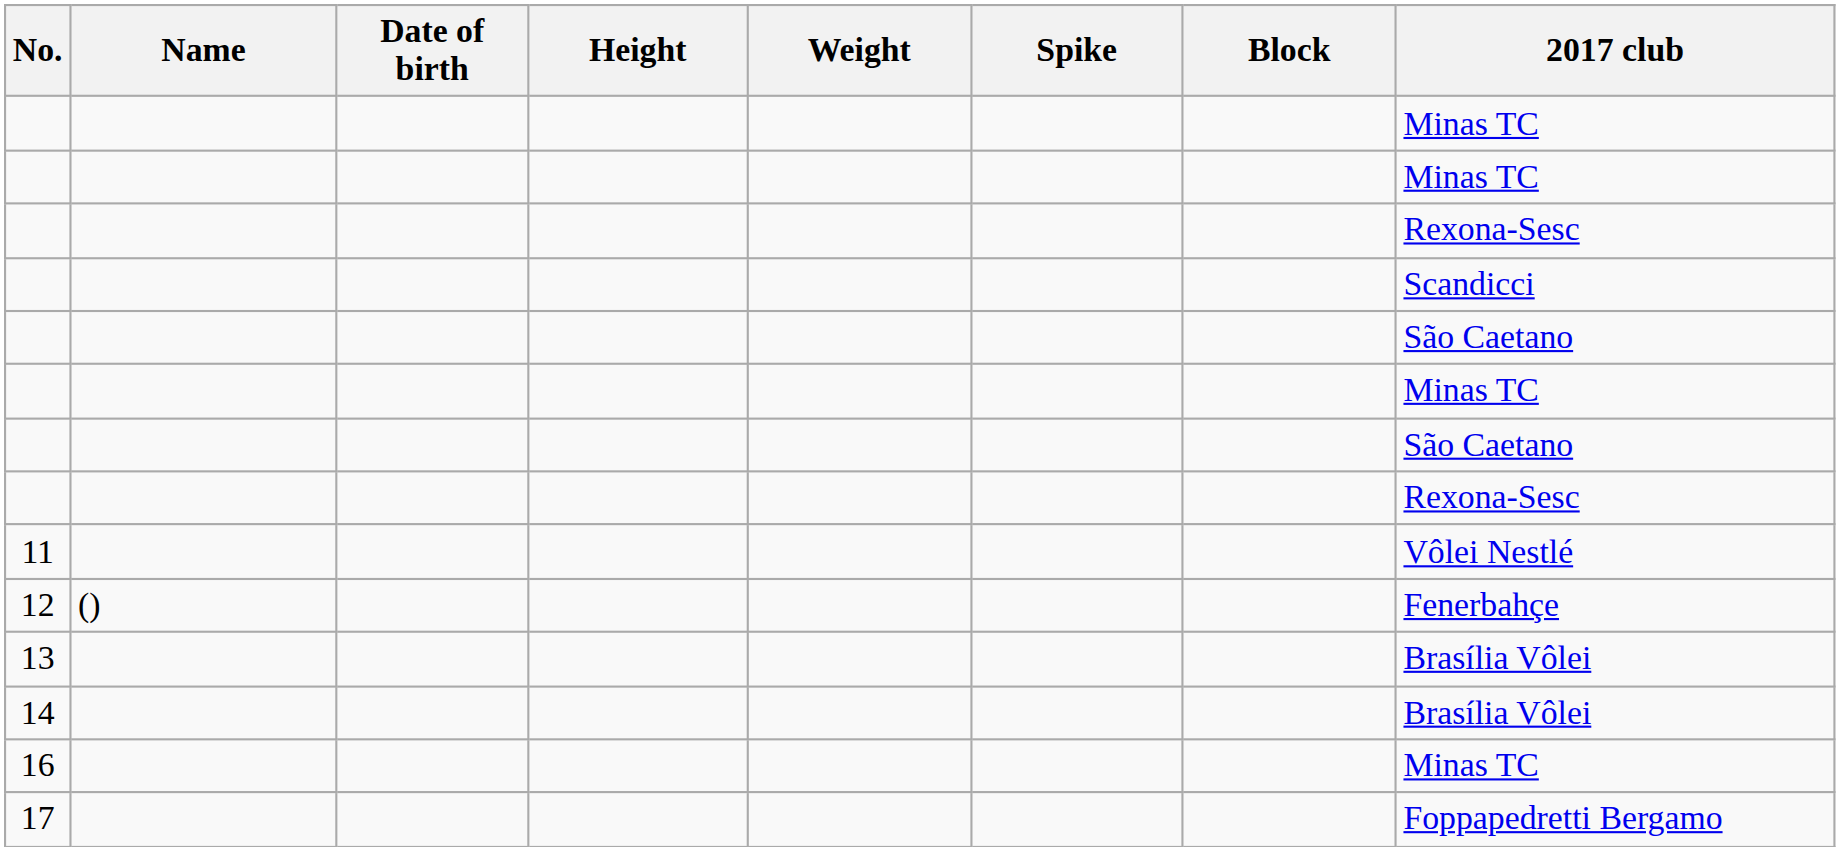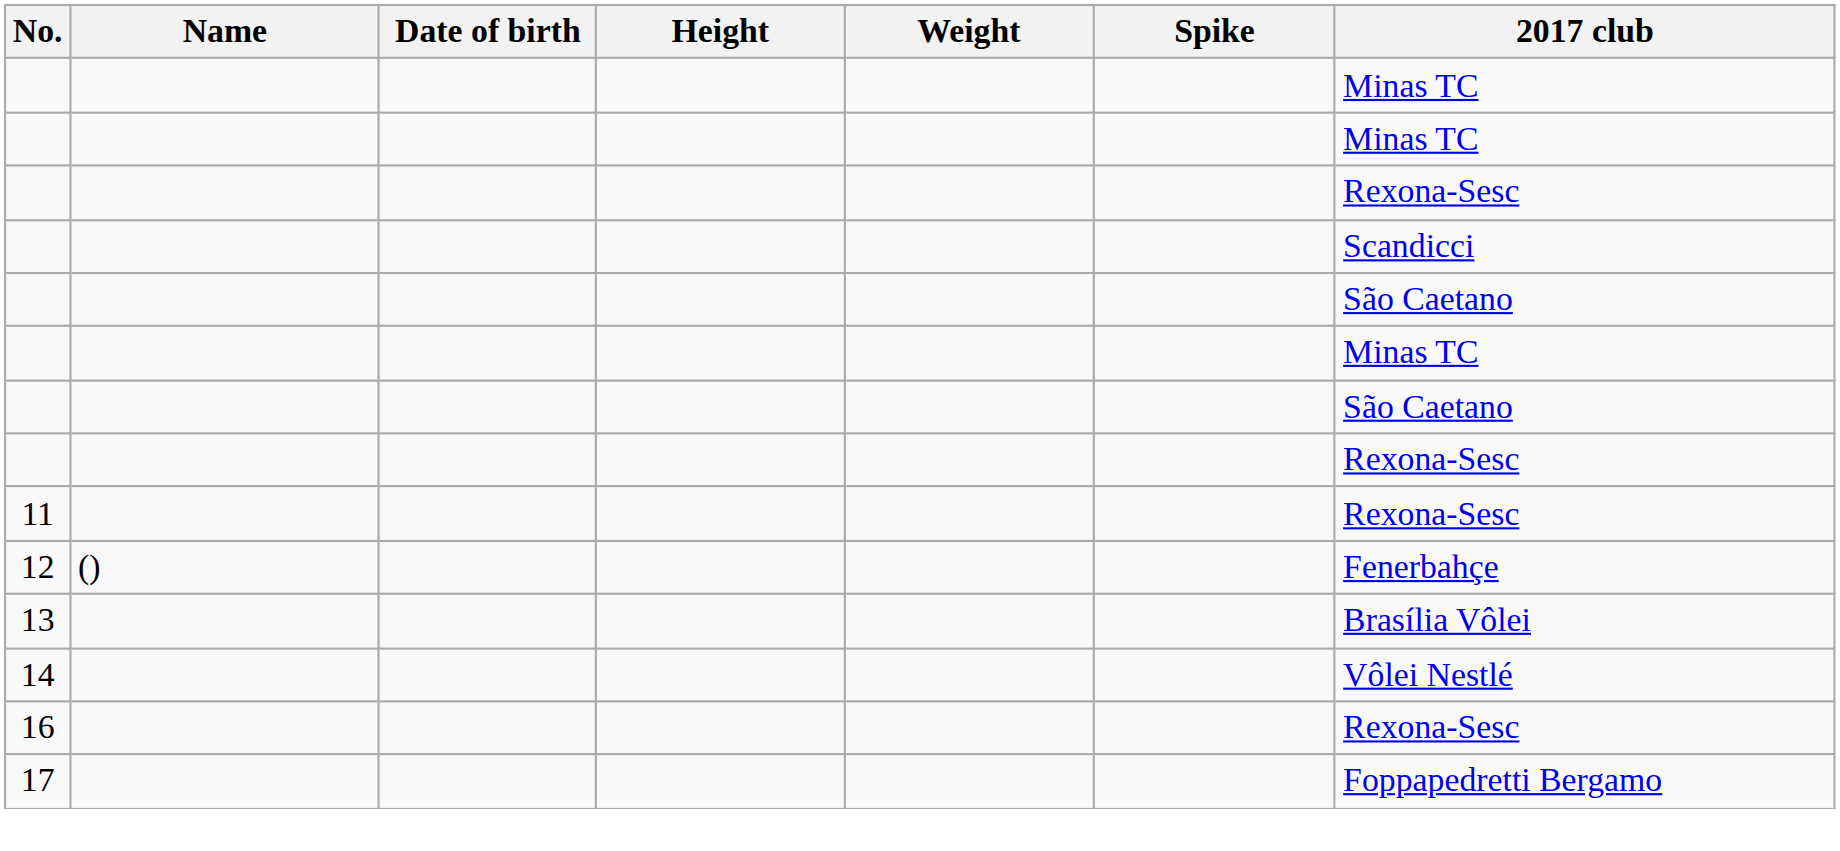 <table class="wikitable sortable" style="font-size:100%; text-align:center;">
 <tr>
 <th>No.</th>
 <th style="width:12em">Name</th>
 <th style="width:8em">Date of birth</th>
 <th style="width:9em">Height</th>
 <th style="width:9em">Weight</th>
 <th style="width:9em">Spike</th>
-<th style="width:9em">Block</th>
 <th style="width:19em">2017 club</th>
 </tr>
 <tr>
 <td></td>
 <td align=left></td>
 <td align=right></td>
-<td></td>
 <td></td>
 <td></td>
 <td></td>
 <td align=left> <a href='#'>Minas TC</a></td>
 </tr>
 <tr>
 <td></td>
 <td align=left></td>
 <td align=right></td>
 <td></td>
 <td></td>
 <td></td>
-<td></td>
 <td align=left> <a href='#'>Minas TC</a></td>
 </tr>
 <tr>
 <td></td>
 <td align=left></td>
 <td align=right></td>
-<td></td>
 <td></td>
 <td></td>
 <td></td>
 <td align=left> <a href='#'>Rexona-Sesc</a></td>
 </tr>
 <tr>
 <td></td>
 <td align=left></td>
 <td align=right></td>
 <td></td>
 <td></td>
 <td></td>
-<td></td>
 <td align=left> <a href='#'>Scandicci</a></td>
 </tr>
 <tr>
 <td></td>
 <td align=left></td>
 <td align=right></td>
-<td></td>
 <td></td>
 <td></td>
 <td></td>
 <td align=left> <a href='#'>São Caetano</a></td>
 </tr>
 <tr>
 <td></td>
 <td align=left></td>
 <td align=right></td>
 <td></td>
 <td></td>
 <td></td>
-<td></td>
 <td align=left> <a href='#'>Minas TC</a></td>
 </tr>
 <tr>
 <td></td>
 <td align=left></td>
 <td align=right></td>
-<td></td>
 <td></td>
 <td></td>
 <td></td>
 <td align=left> <a href='#'>São Caetano</a></td>
 </tr>
 <tr>
 <td></td>
 <td align=left></td>
 <td align=right></td>
 <td></td>
 <td></td>
 <td></td>
-<td></td>
 <td align=left> <a href='#'>Rexona-Sesc</a></td>
 </tr>
 <tr>
 <td>11</td>
 <td align=left></td>
 <td align=right></td>
 <td></td>
 <td></td>
 <td></td>
-<td></td>
-<td align=left> <a href='#'>Vôlei Nestlé</a></td>
+<td align=left> <a href='#'>Rexona-Sesc</a></td>
 </tr>
 <tr>
 <td>12</td>
 <td align=left> ()</td>
 <td align=right></td>
-<td></td>
 <td></td>
 <td></td>
 <td></td>
 <td align=left> <a href='#'>Fenerbahçe</a></td>
 </tr>
 <tr>
 <td>13</td>
 <td align=left></td>
 <td align=right></td>
 <td></td>
 <td></td>
 <td></td>
-<td></td>
 <td align=left> <a href='#'>Brasília Vôlei</a></td>
 </tr>
 <tr>
 <td>14</td>
 <td align=left></td>
 <td align=right></td>
 <td></td>
 <td></td>
 <td></td>
-<td></td>
-<td align=left> <a href='#'>Brasília Vôlei</a></td>
+<td align=left> <a href='#'>Vôlei Nestlé</a></td>
 </tr>
 <tr>
 <td>16</td>
 <td align=left></td>
 <td align=right></td>
 <td></td>
 <td></td>
 <td></td>
-<td></td>
-<td align=left> <a href='#'>Minas TC</a></td>
+<td align=left> <a href='#'>Rexona-Sesc</a></td>
 </tr>
 <tr>
 <td>17</td>
 <td align=left></td>
 <td align=right></td>
 <td></td>
 <td></td>
 <td></td>
-<td></td>
 <td align=left> <a href='#'>Foppapedretti Bergamo</a></td>
 </tr>
 </table>
